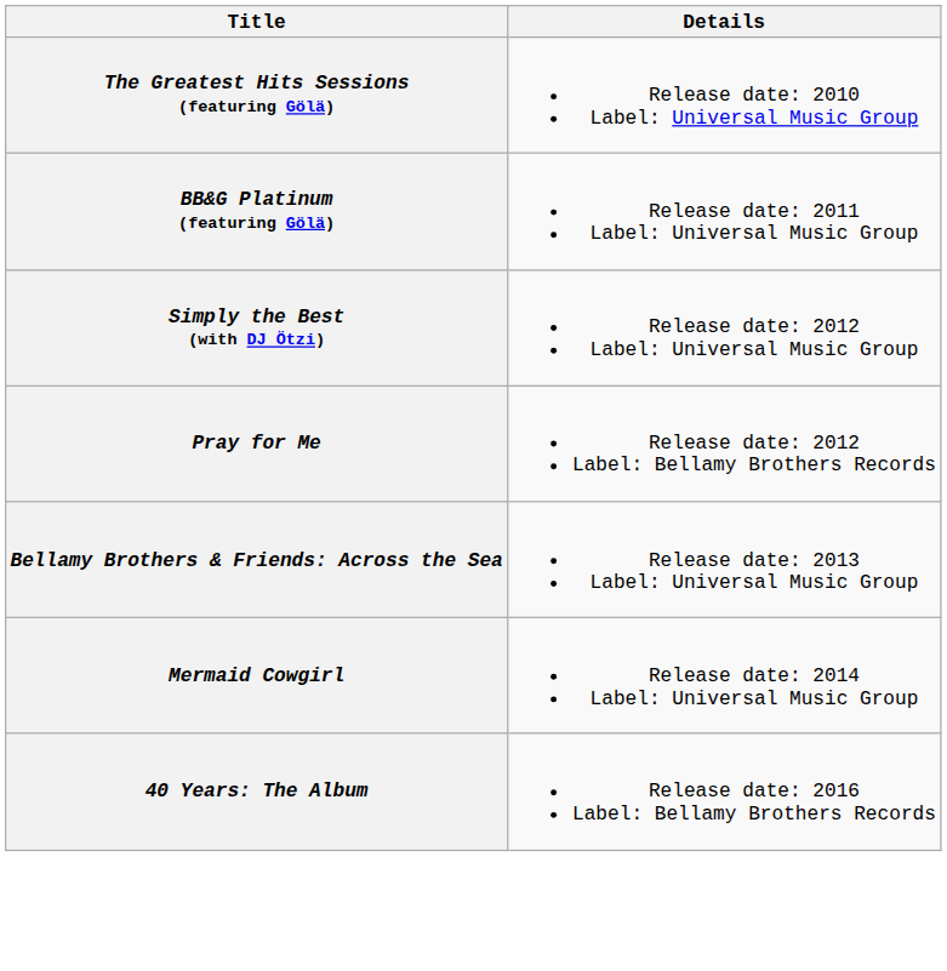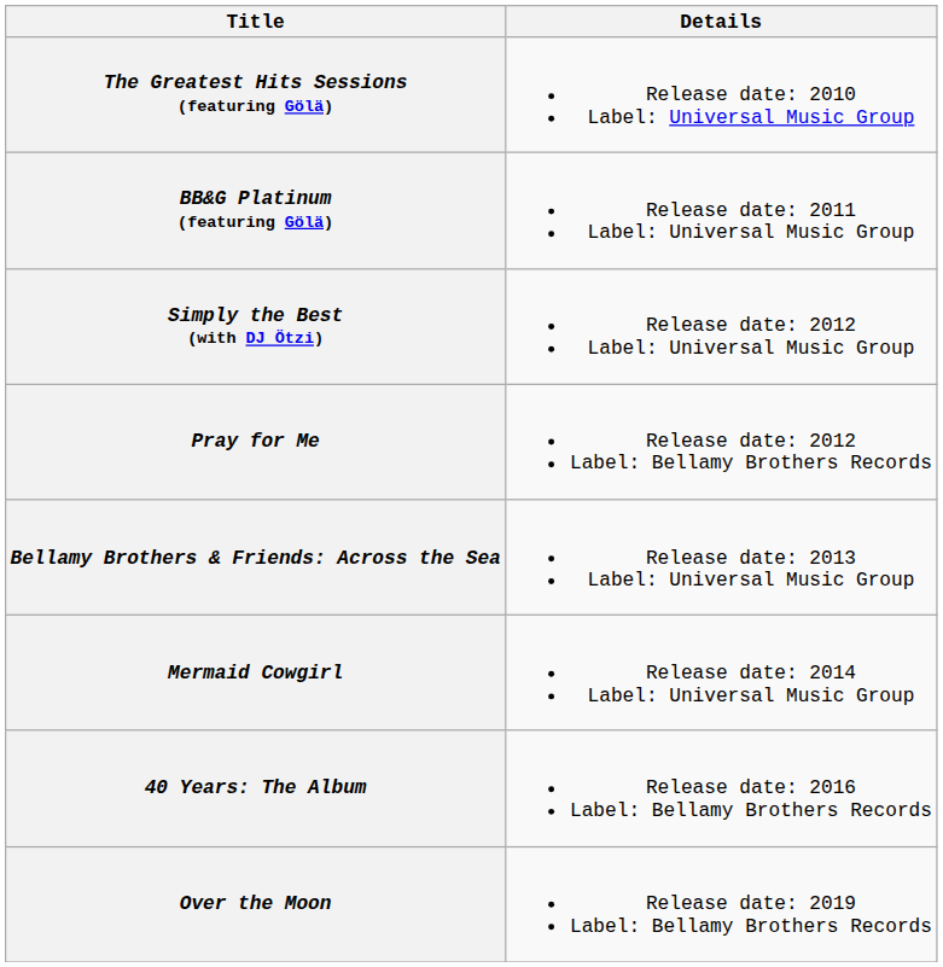 <table class="wikitable plainrowheaders" style="text-align:center;">
 <tr>
 <th scope="col">Title</th>
 <th scope="col">Details</th>
 </tr>
 <tr>
 <th scope="row"><em>The Greatest Hits Sessions</em><br><small>(featuring <a href='#'>Gölä</a>)</small></th>
 <td><br><ul><li>Release date: 2010</li><li>Label: <a href='#'>Universal Music Group</a></li></ul></td>
 </tr>
 <tr>
 <th scope="row"><em>BB&G Platinum</em><br><small>(featuring <a href='#'>Gölä</a>)</small></th>
 <td><br><ul><li>Release date: 2011</li><li>Label: Universal Music Group</li></ul></td>
 </tr>
 <tr>
 <th scope="row"><em>Simply the Best</em><br><small>(with <a href='#'>DJ Ötzi</a>)</small></th>
 <td><br><ul><li>Release date: 2012</li><li>Label: Universal Music Group</li></ul></td>
 </tr>
 <tr>
 <th scope="row"><em>Pray for Me</em></th>
 <td><br><ul><li>Release date: 2012</li><li>Label: Bellamy Brothers Records</li></ul></td>
 </tr>
 <tr>
 <th scope="row"><em>Bellamy Brothers & Friends: Across the Sea</em></th>
 <td><br><ul><li>Release date: 2013</li><li>Label: Universal Music Group</li></ul></td>
 </tr>
 <tr>
 <th scope="row"><em>Mermaid Cowgirl</em></th>
 <td><br><ul><li>Release date: 2014</li><li>Label: Universal Music Group</li></ul></td>
 </tr>
 <tr>
 <th scope="row"><em>40 Years: The Album</em></th>
 <td><br><ul><li>Release date: 2016</li><li>Label: Bellamy Brothers Records</li></ul></td>
 </tr>
+<tr>
+<th scope="row"><em>Over the Moon</em></th>
+<td><br><ul><li>Release date: 2019</li><li>Label: Bellamy Brothers Records</li></ul></td>
+</tr>
 </table>
